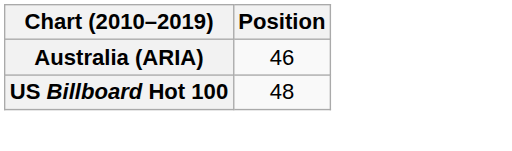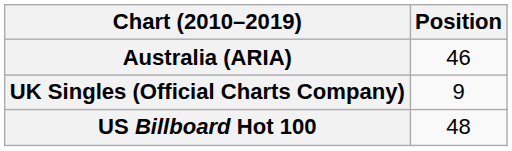 <table class="wikitable sortable plainrowheaders" style="text-align:center">
 <tr>
 <th scope="col">Chart (2010–2019)</th>
 <th scope="col">Position</th>
 </tr>
 <tr>
 <th scope="row">Australia (ARIA)</th>
 <td>46</td>
 </tr>
 <tr>
+<th scope="row">UK Singles (Official Charts Company)</th>
+<td>9</td>
+</tr>
+<tr>
 <th scope="row">US <em>Billboard</em> Hot 100</th>
 <td>48</td>
 </tr>
 </table>
